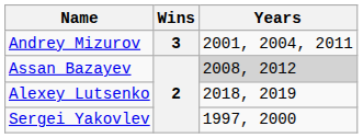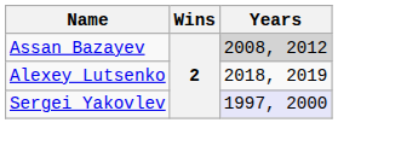 <table class="wikitable">
 <tr>
 <th>Name</th>
 <th>Wins</th>
 <th>Years</th>
-</tr>
-<tr>
-<td><a href='#'>Andrey Mizurov</a></td>
-<th>3</th>
-<td align=left>2001, 2004, 2011</td>
 </tr>
 <tr>
 <td><a href='#'>Assan Bazayev</a></td>
 <th rowspan=3>2</th>
 <td align=left style="background: lightgrey;">2008, 2012</td>
 </tr>
 <tr>
 <td><a href='#'>Alexey Lutsenko</a></td>
 <td align=left>2018, 2019</td>
 </tr>
 <tr>
 <td><a href='#'>Sergei Yakovlev</a></td>
-<td align=left>1997, 2000</td>
+<td align=left style="background: lavender;">1997, 2000</td>
 </tr>
 </table>
